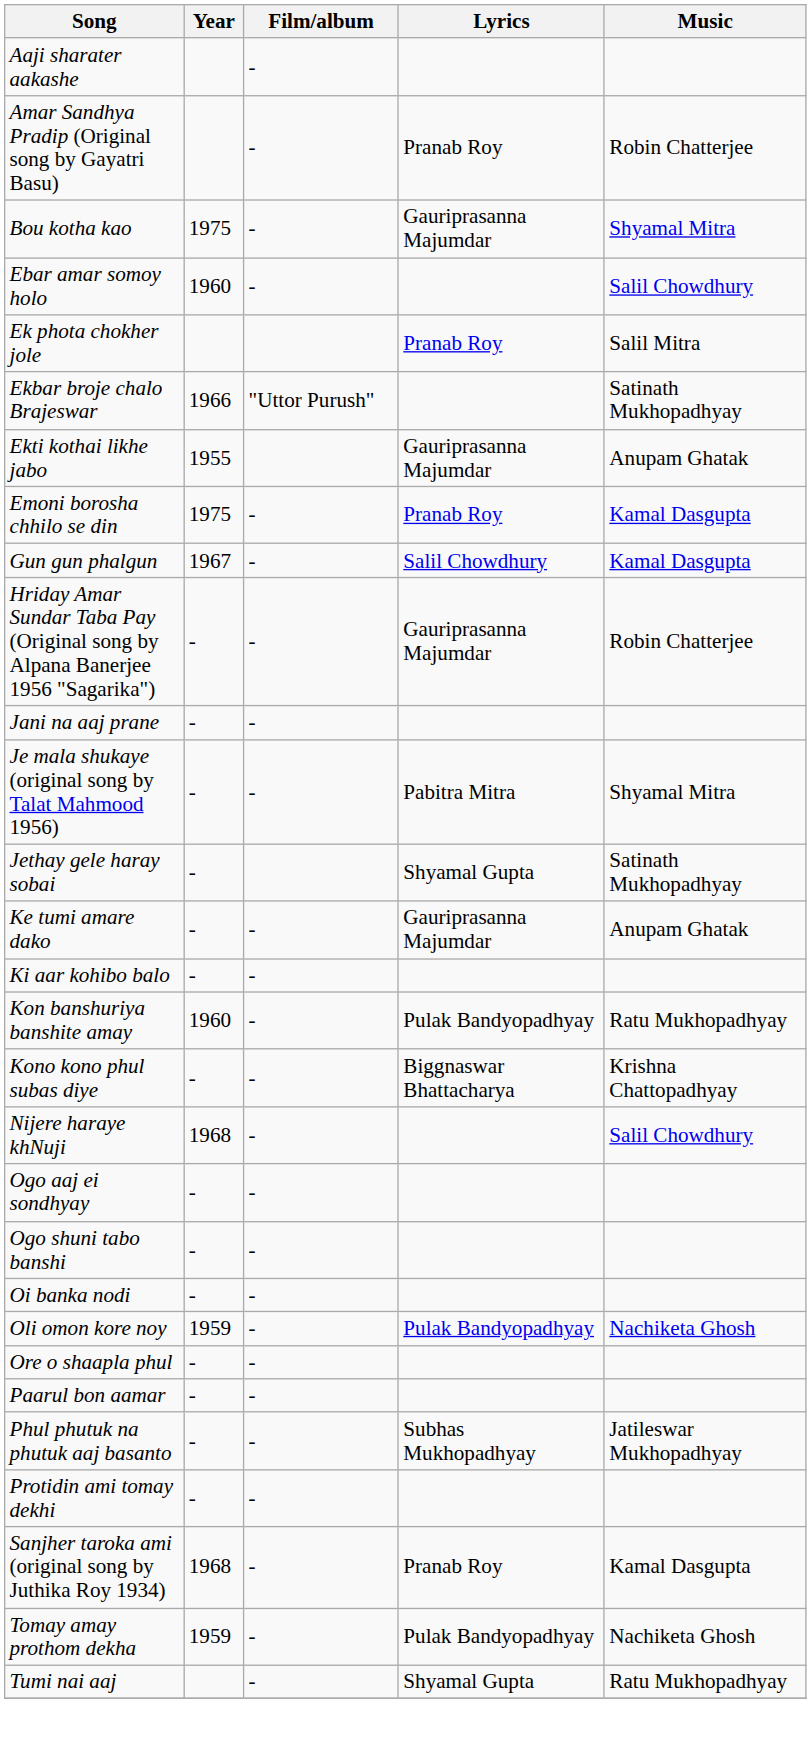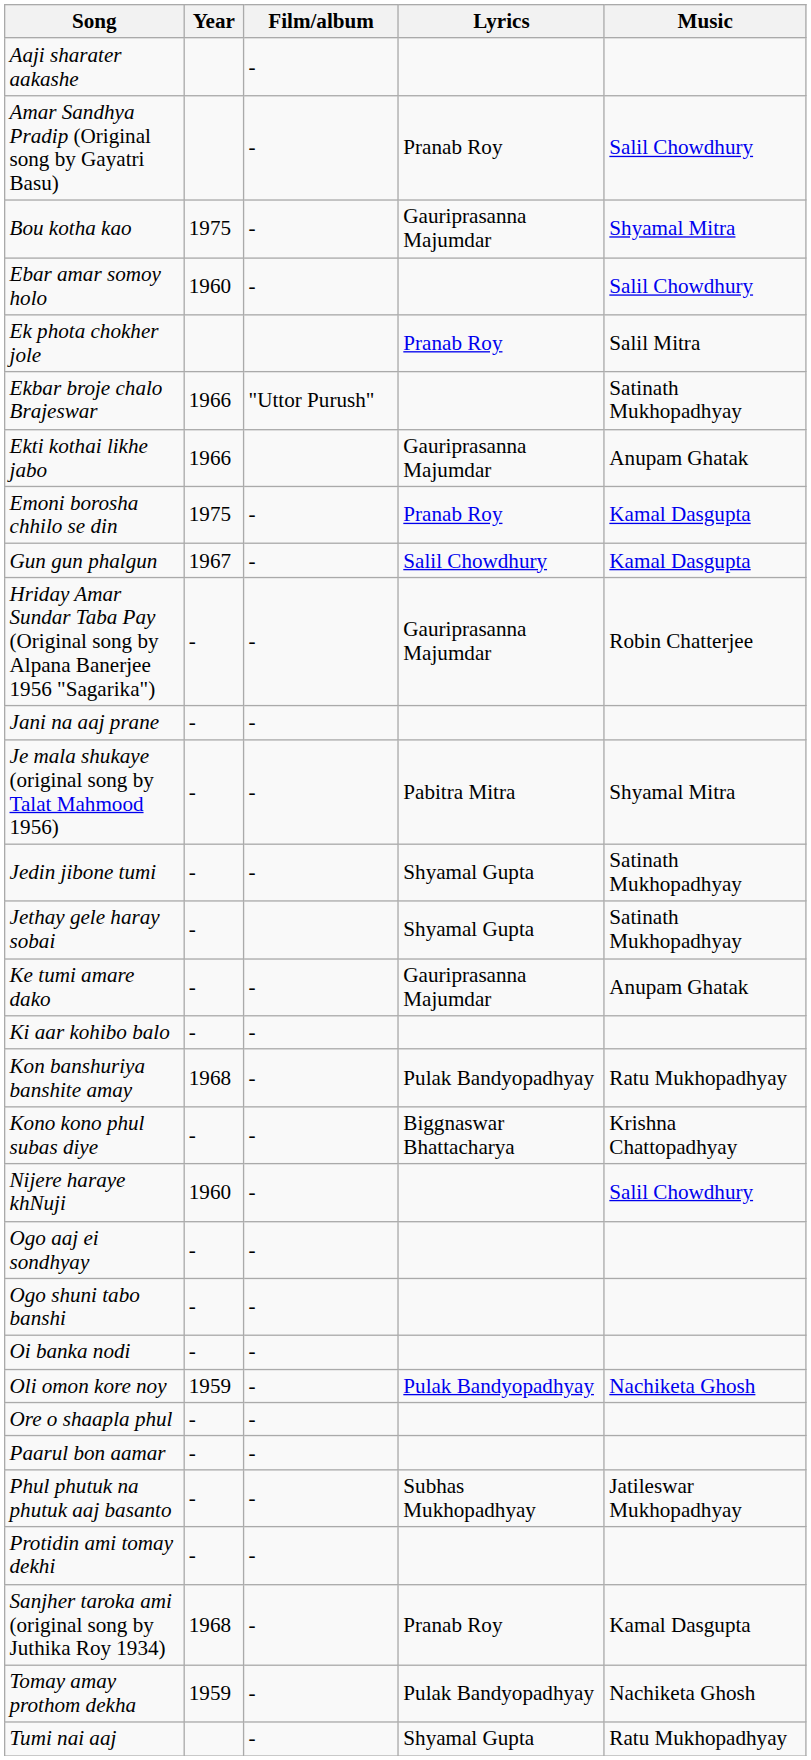 <table class="sortable wikitable">
 <tr>
 <th width="15%">Song</th>
 <th width="2%">Year</th>
 <th width="10%">Film/album</th>
 <th width="15%">Lyrics</th>
 <th width="15%">Music</th>
 </tr>
 <tr>
 <td><em>Aaji sharater aakashe</em></td>
 <td></td>
 <td>-</td>
 <td></td>
 <td></td>
 </tr>
 <tr>
 <td><em>Amar Sandhya Pradip</em> (Original song by Gayatri Basu)</td>
 <td></td>
 <td>-</td>
 <td>Pranab Roy</td>
-<td>Robin Chatterjee</td>
+<td><a href='#'>Salil Chowdhury</a></td>
 </tr>
 <tr>
 <td><em>Bou kotha kao</em></td>
 <td>1975</td>
 <td>-</td>
 <td>Gauriprasanna Majumdar</td>
 <td><a href='#'>Shyamal Mitra</a></td>
 </tr>
 <tr>
 <td><em>Ebar amar somoy holo</em></td>
 <td>1960</td>
 <td>-</td>
 <td></td>
 <td><a href='#'>Salil Chowdhury</a></td>
 </tr>
 <tr>
 <td><em>Ek phota chokher jole</em></td>
 <td></td>
 <td></td>
 <td><a href='#'>Pranab Roy</a></td>
 <td>Salil Mitra</td>
 </tr>
 <tr>
 <td><em>Ekbar broje chalo Brajeswar</em></td>
 <td>1966</td>
 <td>"Uttor Purush"</td>
 <td></td>
 <td>Satinath Mukhopadhyay</td>
 </tr>
 <tr>
 <td><em>Ekti kothai likhe jabo</em></td>
-<td>1955</td>
+<td>1966</td>
 <td></td>
 <td>Gauriprasanna Majumdar</td>
 <td>Anupam Ghatak</td>
 </tr>
 <tr>
 <td><em>Emoni borosha chhilo se din</em></td>
 <td>1975</td>
 <td>-</td>
 <td><a href='#'>Pranab Roy</a></td>
 <td><a href='#'>Kamal Dasgupta</a></td>
 </tr>
 <tr>
 <td><em>Gun gun phalgun</em></td>
 <td>1967</td>
 <td>-</td>
 <td><a href='#'>Salil Chowdhury</a></td>
 <td><a href='#'>Kamal Dasgupta</a></td>
 </tr>
 <tr>
 <td><em>Hriday Amar Sundar Taba Pay</em> (Original song by Alpana Banerjee 1956 "Sagarika")</td>
 <td>-</td>
 <td>-</td>
 <td>Gauriprasanna Majumdar</td>
 <td>Robin Chatterjee</td>
 </tr>
 <tr>
 <td><em>Jani na aaj prane</em></td>
 <td>-</td>
 <td>-</td>
 <td></td>
 <td></td>
 </tr>
 <tr>
 <td><em>Je mala shukaye</em> (original song by <a href='#'>Talat Mahmood</a> 1956)</td>
 <td>-</td>
 <td>-</td>
 <td>Pabitra Mitra</td>
 <td>Shyamal Mitra</td>
 </tr>
 <tr>
+<td><em>Jedin jibone tumi</em></td>
+<td>-</td>
+<td>-</td>
+<td>Shyamal Gupta</td>
+<td>Satinath Mukhopadhyay</td>
+</tr>
+<tr>
 <td><em>Jethay gele haray sobai</em></td>
 <td>-</td>
 <td></td>
 <td>Shyamal Gupta</td>
 <td>Satinath Mukhopadhyay</td>
 </tr>
 <tr>
 <td><em>Ke tumi amare dako</em></td>
 <td>-</td>
 <td>-</td>
 <td>Gauriprasanna Majumdar</td>
 <td>Anupam Ghatak</td>
 </tr>
 <tr>
 <td><em>Ki aar kohibo balo</em></td>
 <td>-</td>
 <td>-</td>
 <td></td>
 <td></td>
 </tr>
 <tr>
 <td><em>Kon banshuriya banshite amay</em></td>
-<td>1960</td>
+<td>1968</td>
 <td>-</td>
 <td>Pulak Bandyopadhyay</td>
 <td>Ratu Mukhopadhyay</td>
 </tr>
 <tr>
 <td><em>Kono kono phul subas diye</em></td>
 <td>-</td>
 <td>-</td>
 <td>Biggnaswar Bhattacharya</td>
 <td>Krishna Chattopadhyay</td>
 </tr>
 <tr>
 <td><em>Nijere haraye khNuji</em></td>
-<td>1968</td>
+<td>1960</td>
 <td>-</td>
 <td></td>
 <td><a href='#'>Salil Chowdhury</a></td>
 </tr>
 <tr>
 <td><em>Ogo aaj ei sondhyay</em></td>
 <td>-</td>
 <td>-</td>
 <td></td>
 <td></td>
 </tr>
 <tr>
 <td><em>Ogo shuni tabo banshi</em></td>
 <td>-</td>
 <td>-</td>
 <td></td>
 <td></td>
 </tr>
 <tr>
 <td><em>Oi banka nodi</em></td>
 <td>-</td>
 <td>-</td>
 <td></td>
 <td></td>
 </tr>
 <tr>
 <td><em>Oli omon kore noy</em></td>
 <td>1959</td>
 <td>-</td>
 <td><a href='#'>Pulak Bandyopadhyay</a></td>
 <td><a href='#'>Nachiketa Ghosh</a></td>
 </tr>
 <tr>
 <td><em>Ore o shaapla phul</em></td>
 <td>-</td>
 <td>-</td>
 <td></td>
 <td></td>
 </tr>
 <tr>
 <td><em>Paarul bon aamar</em></td>
 <td>-</td>
 <td>-</td>
 <td></td>
 <td></td>
 </tr>
 <tr>
 <td><em>Phul phutuk na phutuk aaj basanto</em></td>
 <td>-</td>
 <td>-</td>
 <td>Subhas Mukhopadhyay</td>
 <td>Jatileswar Mukhopadhyay</td>
 </tr>
 <tr>
 <td><em>Protidin ami tomay dekhi</em></td>
 <td>-</td>
 <td>-</td>
 <td></td>
 <td></td>
 </tr>
 <tr>
 <td><em>Sanjher taroka ami</em> (original song by Juthika Roy 1934)</td>
 <td>1968</td>
 <td>-</td>
 <td>Pranab Roy</td>
 <td>Kamal Dasgupta</td>
 </tr>
 <tr>
 <td><em>Tomay amay prothom dekha</em></td>
 <td>1959</td>
 <td>-</td>
 <td>Pulak Bandyopadhyay</td>
 <td>Nachiketa Ghosh</td>
 </tr>
 <tr>
 <td><em>Tumi nai aaj</em></td>
 <td></td>
 <td>-</td>
 <td>Shyamal Gupta</td>
 <td>Ratu Mukhopadhyay</td>
 </tr>
 <tr>
 </tr>
 </table>
